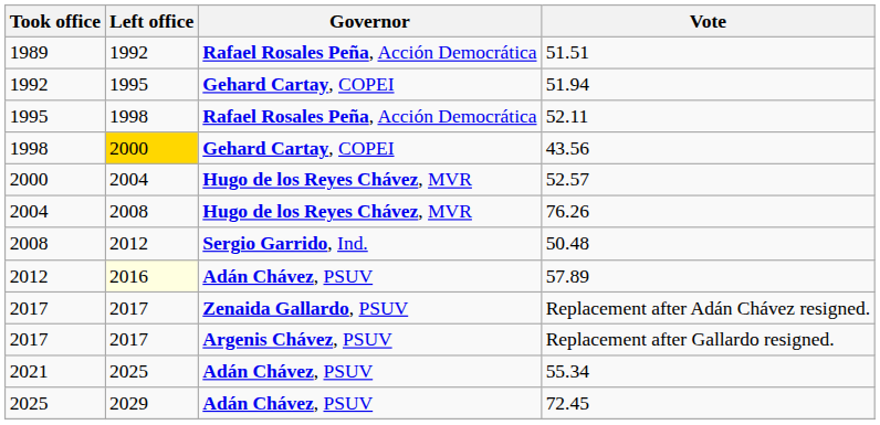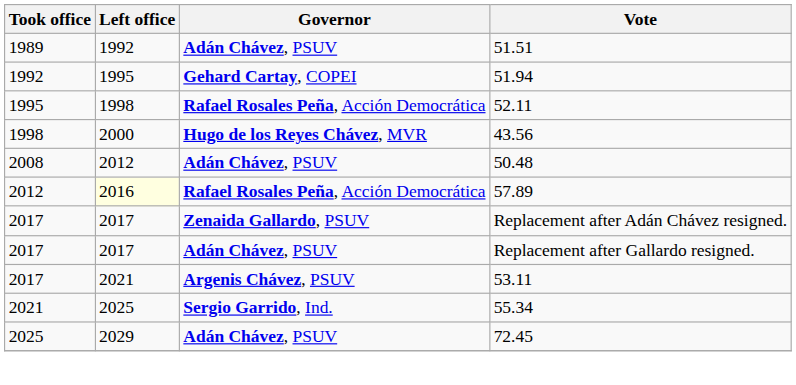 <table class="wikitable" style="font-size: 95%;">
 <tr>
 <th>Took office</th>
 <th>Left office</th>
 <th>Governor</th>
 <th>Vote</th>
 </tr>
 <tr>
 <td>1989</td>
 <td>1992</td>
-<td><strong><a href='#'>Rafael Rosales Peña</a></strong>, <a href='#'>Acción Democrática</a></td>
+<td><strong><a href='#'>Adán Chávez</a></strong>, <a href='#'>PSUV</a></td>
 <td>51.51</td>
 </tr>
 <tr>
 <td>1992</td>
 <td>1995</td>
 <td><strong><a href='#'>Gehard Cartay</a></strong>, <a href='#'>COPEI</a></td>
 <td>51.94</td>
 </tr>
 <tr>
 <td>1995</td>
 <td>1998</td>
 <td><strong><a href='#'>Rafael Rosales Peña</a></strong>, <a href='#'>Acción Democrática</a></td>
 <td>52.11</td>
 </tr>
 <tr>
 <td>1998</td>
-<td style="background: gold;">2000</td>
-<td><strong><a href='#'>Gehard Cartay</a></strong>, <a href='#'>COPEI</a></td>
+<td>2000</td>
+<td><strong><a href='#'>Hugo de los Reyes Chávez</a></strong>, <a href='#'>MVR</a></td>
 <td>43.56</td>
-</tr>
-<tr>
-<td>2000</td>
-<td>2004</td>
-<td><strong><a href='#'>Hugo de los Reyes Chávez</a></strong>, <a href='#'>MVR</a></td>
-<td>52.57</td>
-</tr>
-<tr>
-<td>2004</td>
-<td>2008</td>
-<td><strong><a href='#'>Hugo de los Reyes Chávez</a></strong>, <a href='#'>MVR</a></td>
-<td>76.26</td>
 </tr>
 <tr>
 <td>2008</td>
 <td>2012</td>
-<td><strong><a href='#'>Sergio Garrido</a></strong>, <a href='#'>Ind.</a></td>
+<td><strong><a href='#'>Adán Chávez</a></strong>, <a href='#'>PSUV</a></td>
 <td>50.48</td>
 </tr>
 <tr>
 <td>2012</td>
 <td style="background: lightyellow;">2016</td>
-<td><strong><a href='#'>Adán Chávez</a></strong>, <a href='#'>PSUV</a></td>
+<td><strong><a href='#'>Rafael Rosales Peña</a></strong>, <a href='#'>Acción Democrática</a></td>
 <td>57.89</td>
 </tr>
 <tr>
 <td>2017</td>
 <td>2017</td>
 <td><strong><a href='#'>Zenaida Gallardo</a></strong>, <a href='#'>PSUV</a></td>
 <td>Replacement after Adán Chávez resigned.</td>
 </tr>
 <tr>
 <td>2017</td>
 <td>2017</td>
+<td><strong><a href='#'>Adán Chávez</a></strong>, <a href='#'>PSUV</a></td>
+<td>Replacement after Gallardo resigned.</td>
+</tr>
+<tr>
+<td>2017</td>
+<td>2021</td>
 <td><strong><a href='#'>Argenis Chávez</a></strong>, <a href='#'>PSUV</a></td>
-<td>Replacement after Gallardo resigned.</td>
+<td>53.11</td>
 </tr>
 <tr>
 <td>2021</td>
 <td>2025</td>
-<td><strong><a href='#'>Adán Chávez</a></strong>, <a href='#'>PSUV</a></td>
+<td><strong><a href='#'>Sergio Garrido</a></strong>, <a href='#'>Ind.</a></td>
 <td>55.34</td>
 </tr>
 <tr>
 <td>2025</td>
 <td>2029</td>
 <td><strong><a href='#'>Adán Chávez</a></strong>, <a href='#'>PSUV</a></td>
 <td>72.45</td>
 </tr>
 <tr>
 </tr>
 </table>
